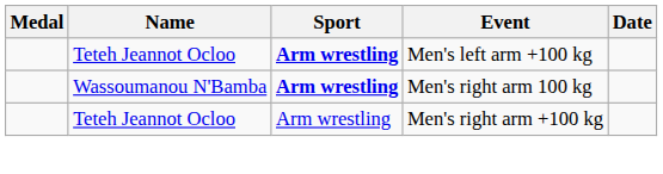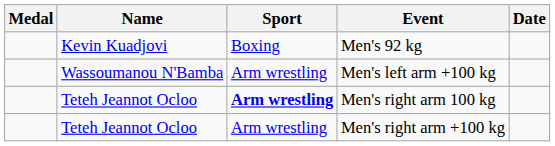 <table class="wikitable sortable" style="font-size:95%">
 <tr>
 <th>Medal</th>
 <th>Name</th>
 <th>Sport</th>
 <th>Event</th>
 <th>Date</th>
 </tr>
 <tr>
 <td></td>
-<td><a href='#'>Teteh Jeannot Ocloo</a></td>
-<td><strong><a href='#'>Arm wrestling</a></strong></td>
+<td><a href='#'>Kevin Kuadjovi</a></td>
+<td><a href='#'>Boxing</a></td>
+<td>Men's 92 kg</td>
+<td></td>
+</tr>
+<tr>
+<td></td>
+<td><a href='#'>Wassoumanou N'Bamba</a></td>
+<td><a href='#'>Arm wrestling</a></td>
 <td>Men's left arm +100 kg</td>
 <td></td>
 </tr>
 <tr>
 <td></td>
-<td><a href='#'>Wassoumanou N'Bamba</a></td>
+<td><a href='#'>Teteh Jeannot Ocloo</a></td>
 <td><strong><a href='#'>Arm wrestling</a></strong></td>
 <td>Men's right arm 100 kg</td>
 <td></td>
 </tr>
 <tr>
 <td></td>
 <td><a href='#'>Teteh Jeannot Ocloo</a></td>
 <td><a href='#'>Arm wrestling</a></td>
 <td>Men's right arm +100 kg</td>
 <td></td>
 </tr>
 </table>
